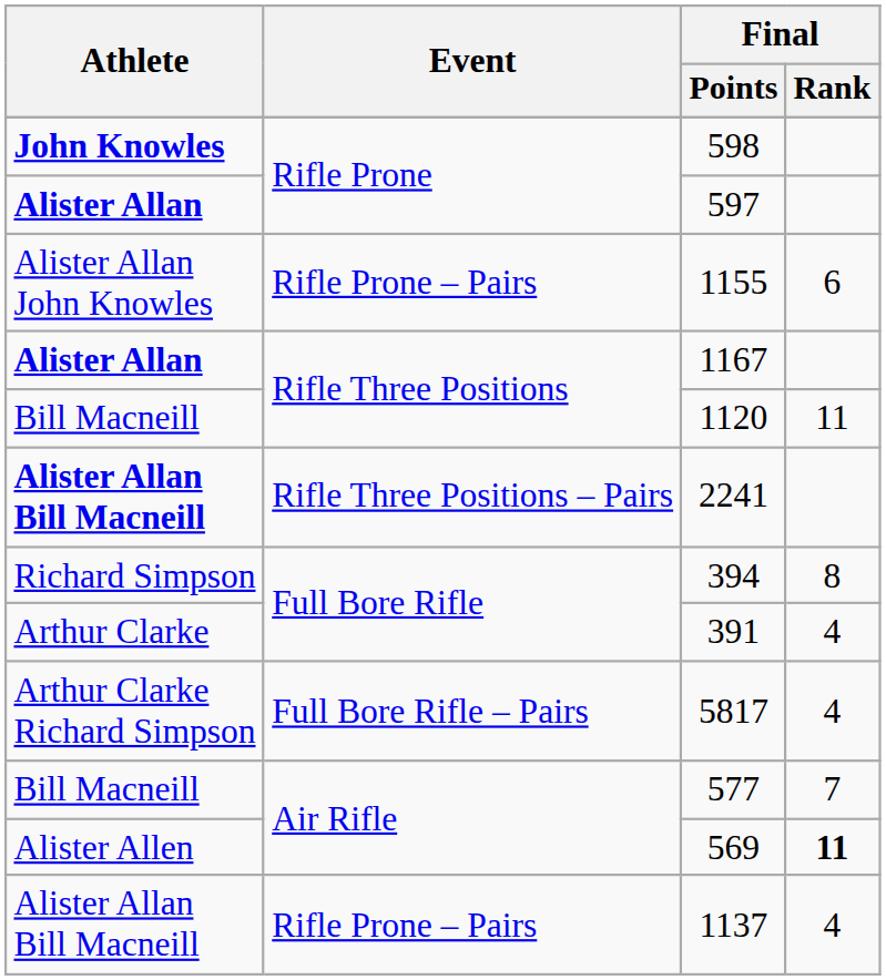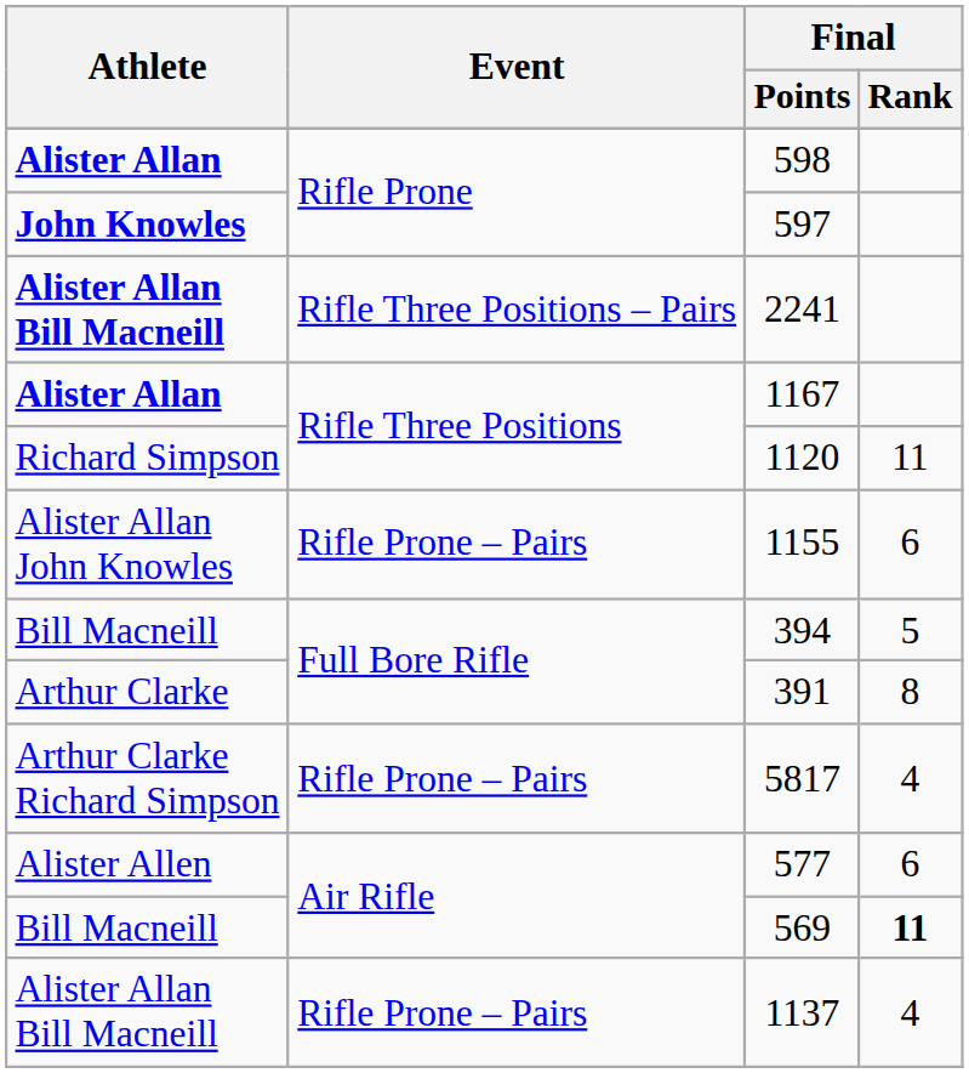 <table class=wikitable style=font-size:90%>
 <tr>
 <th rowspan=2>Athlete</th>
 <th rowspan=2>Event</th>
 <th colspan=2>Final</th>
 </tr>
 <tr style=font-size:95%>
 <th>Points</th>
 <th>Rank</th>
 </tr>
 <tr style=font-size:95%>
 </tr>
 <tr align=center>
-<td align=left><strong><a href='#'>John Knowles</a></strong></td>
+<td align=left><strong><a href='#'>Alister Allan</a></strong></td>
 <td align=left rowspan=2><a href='#'>Rifle Prone</a></td>
 <td>598</td>
 <td></td>
 </tr>
 <tr align=center>
-<td align=left><strong><a href='#'>Alister Allan</a></strong></td>
+<td align=left><strong><a href='#'>John Knowles</a></strong></td>
 <td>597</td>
 <td></td>
+</tr>
+<tr align=center>
+<td align=left><strong><a href='#'>Alister Allan</a></strong><br><strong><a href='#'>Bill Macneill</a></strong></td>
+<td align=left><a href='#'>Rifle Three Positions – Pairs</a></td>
+<td>2241</td>
+<td></td>
+</tr>
+<tr align=center>
+<td align=left><strong><a href='#'>Alister Allan</a></strong></td>
+<td align=left rowspan=2><a href='#'>Rifle Three Positions</a></td>
+<td>1167</td>
+<td></td>
+</tr>
+<tr align=center>
+<td align=left><a href='#'>Richard Simpson</a></td>
+<td>1120</td>
+<td>11</td>
 </tr>
 <tr align=center>
 <td align=left><a href='#'>Alister Allan</a><br><a href='#'>John Knowles</a></td>
 <td align=left><a href='#'>Rifle Prone – Pairs</a></td>
 <td>1155</td>
 <td>6</td>
 </tr>
 <tr align=center>
-<td align=left><strong><a href='#'>Alister Allan</a></strong></td>
-<td align=left rowspan=2><a href='#'>Rifle Three Positions</a></td>
-<td>1167</td>
-<td></td>
-</tr>
-<tr align=center>
 <td align=left><a href='#'>Bill Macneill</a></td>
-<td>1120</td>
-<td>11</td>
-</tr>
-<tr align=center>
-<td align=left><strong><a href='#'>Alister Allan</a></strong><br><strong><a href='#'>Bill Macneill</a></strong></td>
-<td align=left><a href='#'>Rifle Three Positions – Pairs</a></td>
-<td>2241</td>
-<td></td>
-</tr>
-<tr align=center>
-<td align=left><a href='#'>Richard Simpson</a></td>
 <td align=left rowspan=2><a href='#'>Full Bore Rifle</a></td>
 <td>394</td>
-<td>8</td>
+<td>5</td>
 </tr>
 <tr align=center>
 <td align=left><a href='#'>Arthur Clarke</a></td>
 <td>391</td>
-<td>4</td>
+<td>8</td>
 </tr>
 <tr align=center>
 <td align=left><a href='#'>Arthur Clarke</a><br><a href='#'>Richard Simpson</a></td>
-<td align=left><a href='#'>Full Bore Rifle – Pairs</a></td>
+<td align=left><a href='#'>Rifle Prone – Pairs</a></td>
 <td>5817</td>
 <td>4</td>
 </tr>
 <tr align=center>
-<td align=left><a href='#'>Bill Macneill</a></td>
+<td align=left><a href='#'>Alister Allen</a></td>
 <td align=left rowspan=2><a href='#'>Air Rifle</a></td>
 <td>577</td>
-<td>7</td>
+<td>6</td>
 </tr>
 <tr align=center>
-<td align=left><a href='#'>Alister Allen</a></td>
+<td align=left><a href='#'>Bill Macneill</a></td>
 <td>569</td>
 <td><strong>11</strong></td>
 </tr>
 <tr align=center>
 <td align=left><a href='#'>Alister Allan</a><br><a href='#'>Bill Macneill</a></td>
 <td align=left><a href='#'>Rifle Prone – Pairs</a></td>
 <td>1137</td>
 <td>4</td>
 </tr>
 </table>
